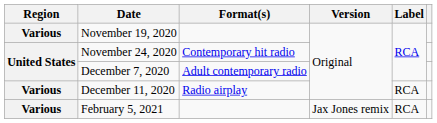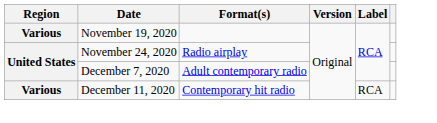 <table class="wikitable plainrowheaders">
 <tr>
 <th scope="col">Region</th>
 <th scope="col">Date</th>
 <th scope="col">Format(s)</th>
 <th scope="col">Version</th>
 <th scope="col">Label</th>
 <th scope="col"></th>
 </tr>
 <tr>
 <th scope="row">Various</th>
 <td>November 19, 2020</td>
 <td></td>
 <td rowspan="4">Original</td>
 <td rowspan="3"><a href='#'>RCA</a></td>
 <td align="center"></td>
 </tr>
 <tr>
 <th scope="row" rowspan="2">United States</th>
 <td>November 24, 2020</td>
-<td><a href='#'>Contemporary hit radio</a></td>
+<td><a href='#'>Radio airplay</a></td>
 <td align="center"></td>
 </tr>
 <tr>
 <td>December 7, 2020</td>
 <td><a href='#'>Adult contemporary radio</a></td>
 <td align="center"></td>
 </tr>
 <tr>
 <th scope="row">Various</th>
 <td>December 11, 2020</td>
-<td><a href='#'>Radio airplay</a></td>
-<td>RCA</td>
-<td align="center"></td>
-</tr>
-<tr>
-<th scope="row">Various</th>
-<td>February 5, 2021</td>
-<td></td>
-<td>Jax Jones remix</td>
+<td><a href='#'>Contemporary hit radio</a></td>
 <td>RCA</td>
 <td align="center"></td>
 </tr>
 </table>
